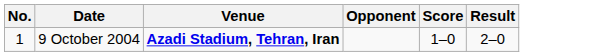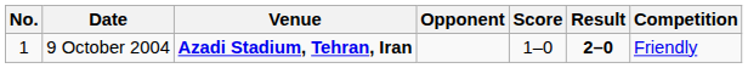 <table class="wikitable sortable">
 <tr>
 <th scope="col">No.</th>
 <th scope="col">Date</th>
 <th scope="col">Venue</th>
 <th scope="col">Opponent</th>
 <th scope="col">Score</th>
 <th scope="col">Result</th>
+<th scope="col">Competition</th>
 </tr>
 <tr>
 <td align="center">1</td>
 <td>9 October 2004</td>
 <td><strong><a href='#'>Azadi Stadium</a>, <a href='#'>Tehran</a>, Iran</strong></td>
 <td></td>
 <td align="center">1–0</td>
-<td align="center">2–0</td>
+<td align="center"><strong>2–0</strong></td>
+<td><a href='#'>Friendly</a></td>
 </tr>
 </table>
